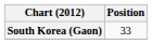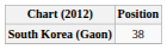 <table class="wikitable plainrowheaders">
 <tr>
 <th>Chart (2012)</th>
 <th>Position</th>
 </tr>
 <tr>
 <th scope="row">South Korea (Gaon)</th>
-<td align="center">33</td>
+<td align="center">38</td>
 </tr>
 <tr>
 </tr>
 </table>
